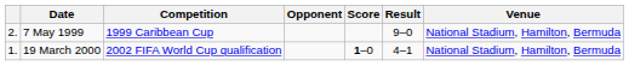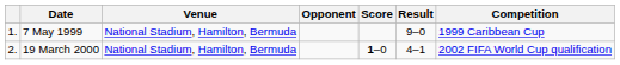 <table class="wikitable">
 <tr>
 <th></th>
 <th>Date</th>
-<th>Competition</th>
+<th>Venue</th>
 <th>Opponent</th>
 <th>Score</th>
 <th>Result</th>
-<th>Venue</th>
+<th>Competition</th>
+</tr>
+<tr>
+<td align="center">1.</td>
+<td>7 May 1999</td>
+<td><a href='#'>National Stadium</a>, <a href='#'>Hamilton</a>, <a href='#'>Bermuda</a></td>
+<td></td>
+<td align="center"></td>
+<td align="center">9–0</td>
+<td><a href='#'>1999 Caribbean Cup</a></td>
 </tr>
 <tr>
 <td align="center">2.</td>
-<td>7 May 1999</td>
-<td><a href='#'>1999 Caribbean Cup</a></td>
-<td></td>
-<td align="center"></td>
-<td align="center">9–0</td>
+<td>19 March 2000</td>
 <td><a href='#'>National Stadium</a>, <a href='#'>Hamilton</a>, <a href='#'>Bermuda</a></td>
-</tr>
-<tr>
-<td align="center">1.</td>
-<td>19 March 2000</td>
-<td><a href='#'>2002 FIFA World Cup qualification</a></td>
 <td></td>
 <td align="center"><strong>1</strong>–0</td>
 <td align="center">4–1</td>
-<td><a href='#'>National Stadium</a>, <a href='#'>Hamilton</a>, <a href='#'>Bermuda</a></td>
+<td><a href='#'>2002 FIFA World Cup qualification</a></td>
 </tr>
 </table>
